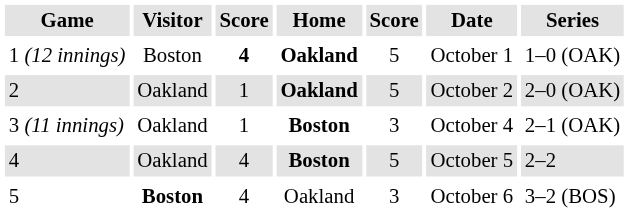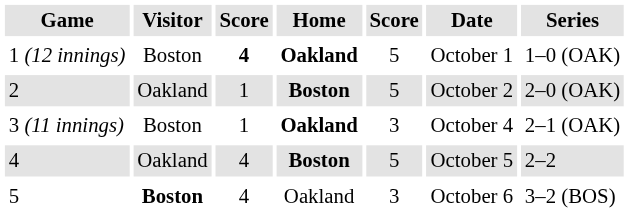 <table border="0" cellspacing="3" cellpadding="3">
 <tr style="background: #e3e3e3;">
 <th>Game</th>
 <th>Visitor</th>
 <th>Score</th>
 <th>Home</th>
 <th>Score</th>
 <th>Date</th>
 <th>Series</th>
 </tr>
 <tr>
 <td>1 <em>(12 innings)</em></td>
 <td align="center">Boston</td>
 <td align="center"><strong>4</strong></td>
 <td align="center"><strong>Oakland</strong></td>
 <td align="center">5</td>
 <td align="center">October 1</td>
 <td>1–0 (OAK)</td>
 </tr>
 <tr style="background: #e3e3e3;">
 <td>2</td>
 <td align="center">Oakland</td>
 <td align="center">1</td>
-<td align="center"><strong>Oakland</strong></td>
+<td align="center"><strong>Boston</strong></td>
 <td align="center">5</td>
 <td align="center">October 2</td>
 <td>2–0 (OAK)</td>
 </tr>
 <tr>
 <td>3 <em>(11 innings)</em></td>
-<td align="center">Oakland</td>
+<td align="center">Boston</td>
 <td align="center">1</td>
-<td align="center"><strong>Boston</strong></td>
+<td align="center"><strong>Oakland</strong></td>
 <td align="center">3</td>
 <td align="center">October 4</td>
 <td>2–1 (OAK)</td>
 </tr>
 <tr style="background: #e3e3e3;">
 <td>4</td>
 <td align="center">Oakland</td>
 <td align="center">4</td>
 <td align="center"><strong>Boston</strong></td>
 <td align="center">5</td>
 <td align="center">October 5</td>
 <td>2–2</td>
 </tr>
 <tr>
 <td>5</td>
 <td align="center"><strong>Boston</strong></td>
 <td align="center">4</td>
 <td align="center">Oakland</td>
 <td align="center">3</td>
 <td align="center">October 6</td>
 <td>3–2 (BOS)</td>
 </tr>
 </table>
